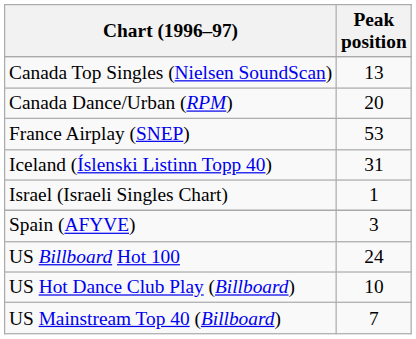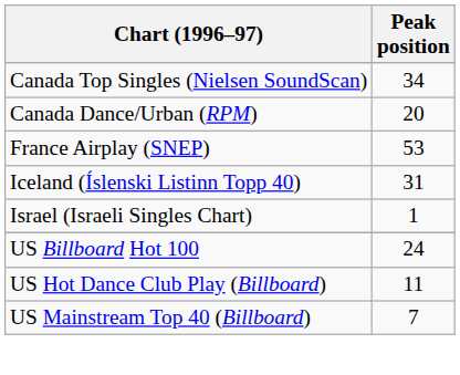 <table class="wikitable sortable">
 <tr>
 <th>Chart (1996–97)</th>
 <th>Peak<br>position</th>
 </tr>
 <tr>
 </tr>
 <tr>
 </tr>
 <tr>
 <td>Canada Top Singles (<a href='#'>Nielsen SoundScan</a>)</td>
-<td align="center">13</td>
+<td align="center">34</td>
 </tr>
 <tr>
 <td>Canada Dance/Urban (<a href='#'><em>RPM</em></a>)</td>
 <td align="center">20</td>
 </tr>
 <tr>
 <td>France Airplay (<a href='#'>SNEP</a>)</td>
 <td align="center">53</td>
 </tr>
 <tr>
 <td>Iceland (<a href='#'>Íslenski Listinn Topp 40</a>)</td>
 <td align="center">31</td>
 </tr>
 <tr>
 <td>Israel (Israeli Singles Chart)</td>
 <td align="center">1</td>
 </tr>
 <tr>
 </tr>
 <tr>
 </tr>
 <tr>
 </tr>
 <tr>
-<td>Spain (<a href='#'>AFYVE</a>)</td>
-<td align="center">3</td>
-</tr>
-<tr>
 <td>US <em><a href='#'>Billboard</a></em> <a href='#'>Hot 100</a></td>
 <td align="center">24</td>
 </tr>
 <tr>
 <td>US <a href='#'>Hot Dance Club Play</a> (<em><a href='#'>Billboard</a></em>)</td>
-<td align="center">10</td>
+<td align="center">11</td>
 </tr>
 <tr>
 <td>US <a href='#'>Mainstream Top 40</a> (<em><a href='#'>Billboard</a></em>)</td>
 <td align="center">7</td>
 </tr>
 </table>
